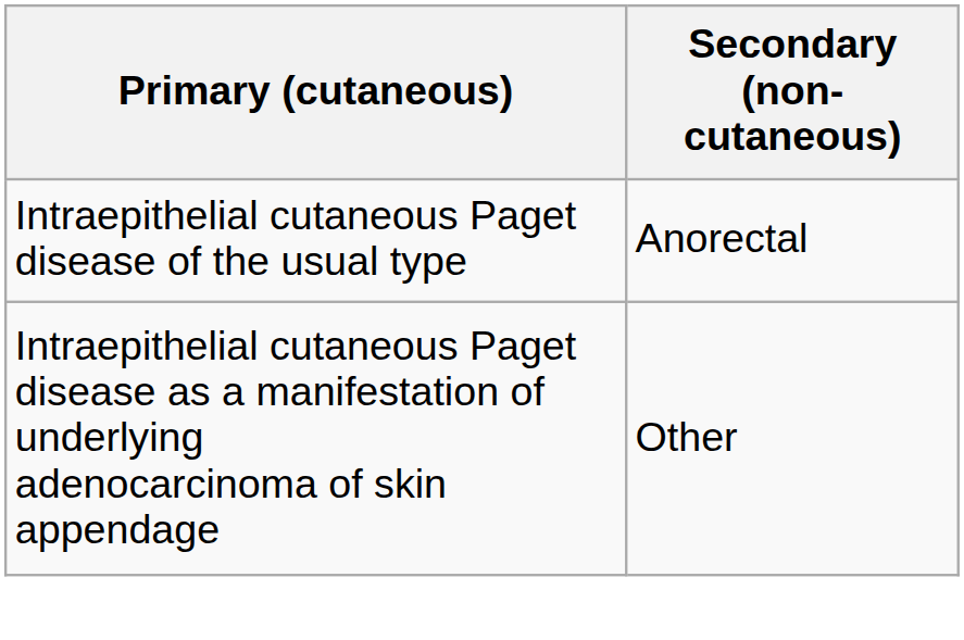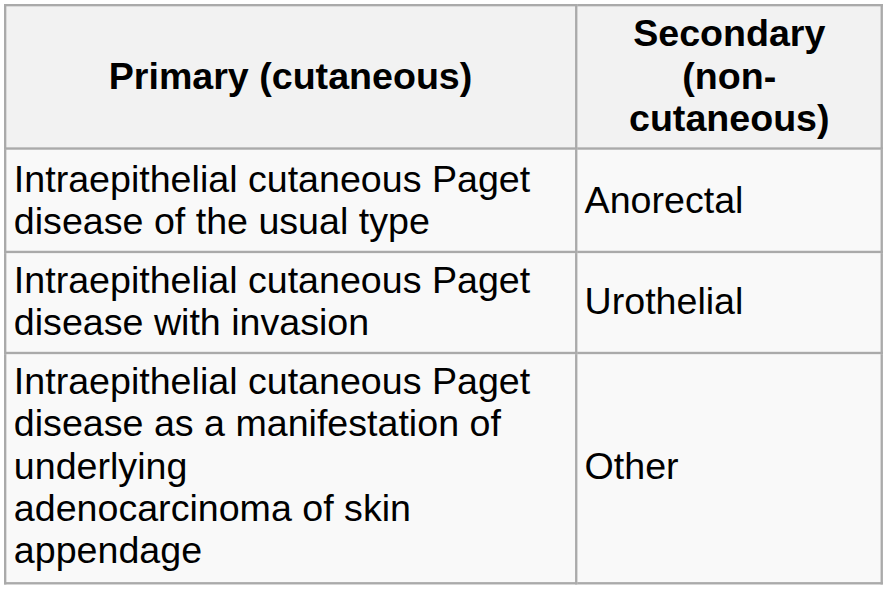 <table class="wikitable" style="width: 60%; height: 14em;">
 <tr>
 <th>Primary (cutaneous)</th>
 <th>Secondary (non-cutaneous)</th>
 </tr>
 <tr>
 <td>Intraepithelial cutaneous Paget disease of the usual type</td>
 <td>Anorectal</td>
 </tr>
 <tr>
+<td>Intraepithelial cutaneous Paget disease with invasion</td>
+<td>Urothelial</td>
+</tr>
+<tr>
 <td>Intraepithelial cutaneous Paget disease as a manifestation of underlying<br>adenocarcinoma of skin appendage</td>
 <td>Other</td>
 </tr>
 </table>
